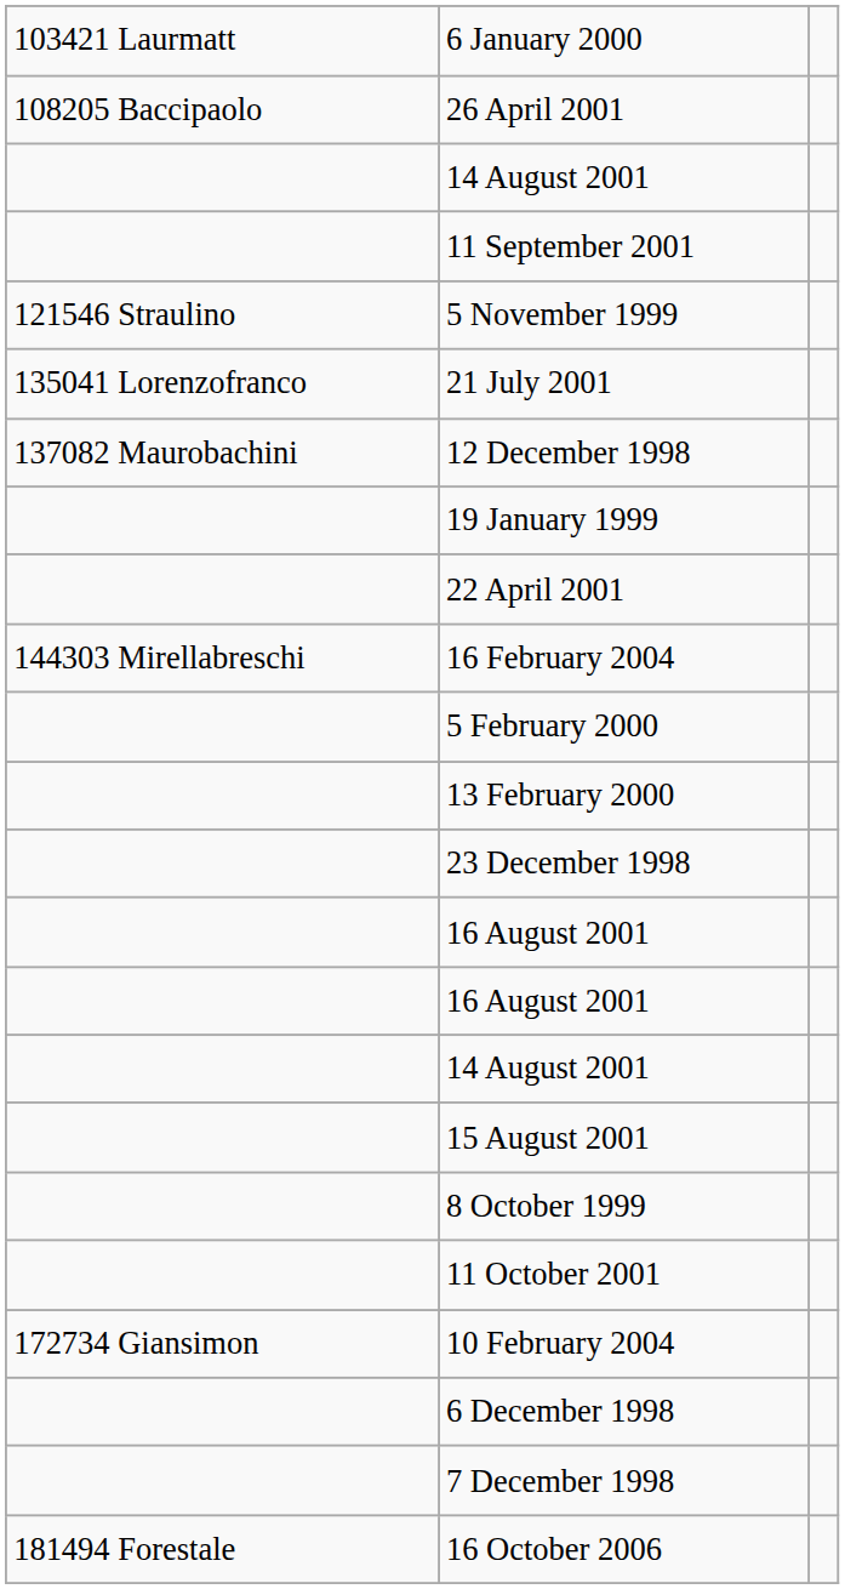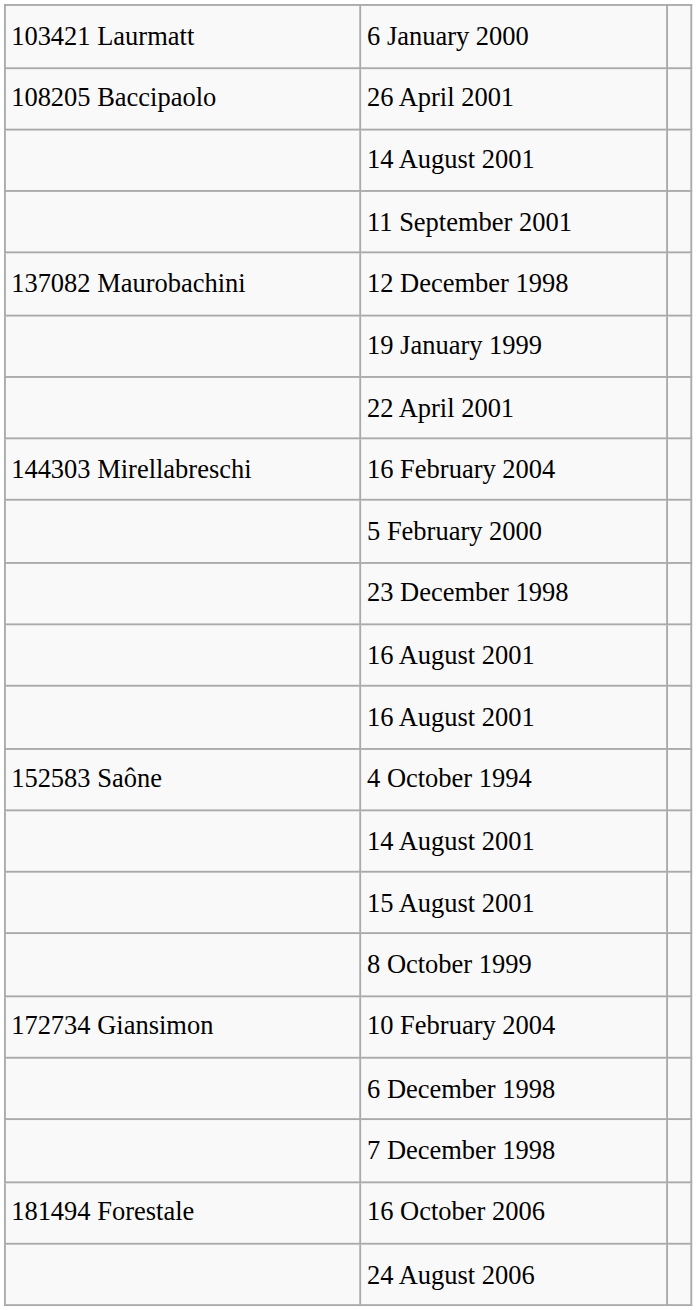 <table class="wikitable" style="font-size: 89%; float: left; width: 26em; margin-right: 1em; height: 700px">
 <tr>
 <td>103421 Laurmatt</td>
 <td>6 January 2000</td>
 <td> </td>
 </tr>
 <tr>
 <td>108205 Baccipaolo</td>
 <td>26 April 2001</td>
 <td> </td>
 </tr>
 <tr>
 <td></td>
 <td>14 August 2001</td>
 <td> </td>
 </tr>
 <tr>
 <td></td>
 <td>11 September 2001</td>
-<td> </td>
-</tr>
-<tr>
-<td>121546 Straulino</td>
-<td>5 November 1999</td>
-<td> </td>
-</tr>
-<tr>
-<td>135041 Lorenzofranco</td>
-<td>21 July 2001</td>
 <td> </td>
 </tr>
 <tr>
 <td>137082 Maurobachini</td>
 <td>12 December 1998</td>
 <td> </td>
 </tr>
 <tr>
 <td></td>
 <td>19 January 1999</td>
 <td> </td>
 </tr>
 <tr>
 <td></td>
 <td>22 April 2001</td>
 <td> </td>
 </tr>
 <tr>
 <td>144303 Mirellabreschi</td>
 <td>16 February 2004</td>
 <td> </td>
 </tr>
 <tr>
 <td></td>
 <td>5 February 2000</td>
 <td> </td>
 </tr>
 <tr>
 <td></td>
-<td>13 February 2000</td>
-<td> </td>
-</tr>
-<tr>
-<td></td>
 <td>23 December 1998</td>
 <td> </td>
 </tr>
 <tr>
 <td></td>
 <td>16 August 2001</td>
 <td> </td>
 </tr>
 <tr>
 <td></td>
 <td>16 August 2001</td>
+<td> </td>
+</tr>
+<tr>
+<td>152583 Saône</td>
+<td>4 October 1994</td>
 <td> </td>
 </tr>
 <tr>
 <td></td>
 <td>14 August 2001</td>
 <td> </td>
 </tr>
 <tr>
 <td></td>
 <td>15 August 2001</td>
 <td> </td>
 </tr>
 <tr>
 <td></td>
 <td>8 October 1999</td>
-<td> </td>
-</tr>
-<tr>
-<td></td>
-<td>11 October 2001</td>
 <td> </td>
 </tr>
 <tr>
 <td>172734 Giansimon</td>
 <td>10 February 2004</td>
 <td> </td>
 </tr>
 <tr>
 <td></td>
 <td>6 December 1998</td>
 <td> </td>
 </tr>
 <tr>
 <td></td>
 <td>7 December 1998</td>
 <td> </td>
 </tr>
 <tr>
 <td>181494 Forestale</td>
 <td>16 October 2006</td>
 <td> </td>
 </tr>
+<tr>
+<td></td>
+<td>24 August 2006</td>
+<td> </td>
+</tr>
 </table>
